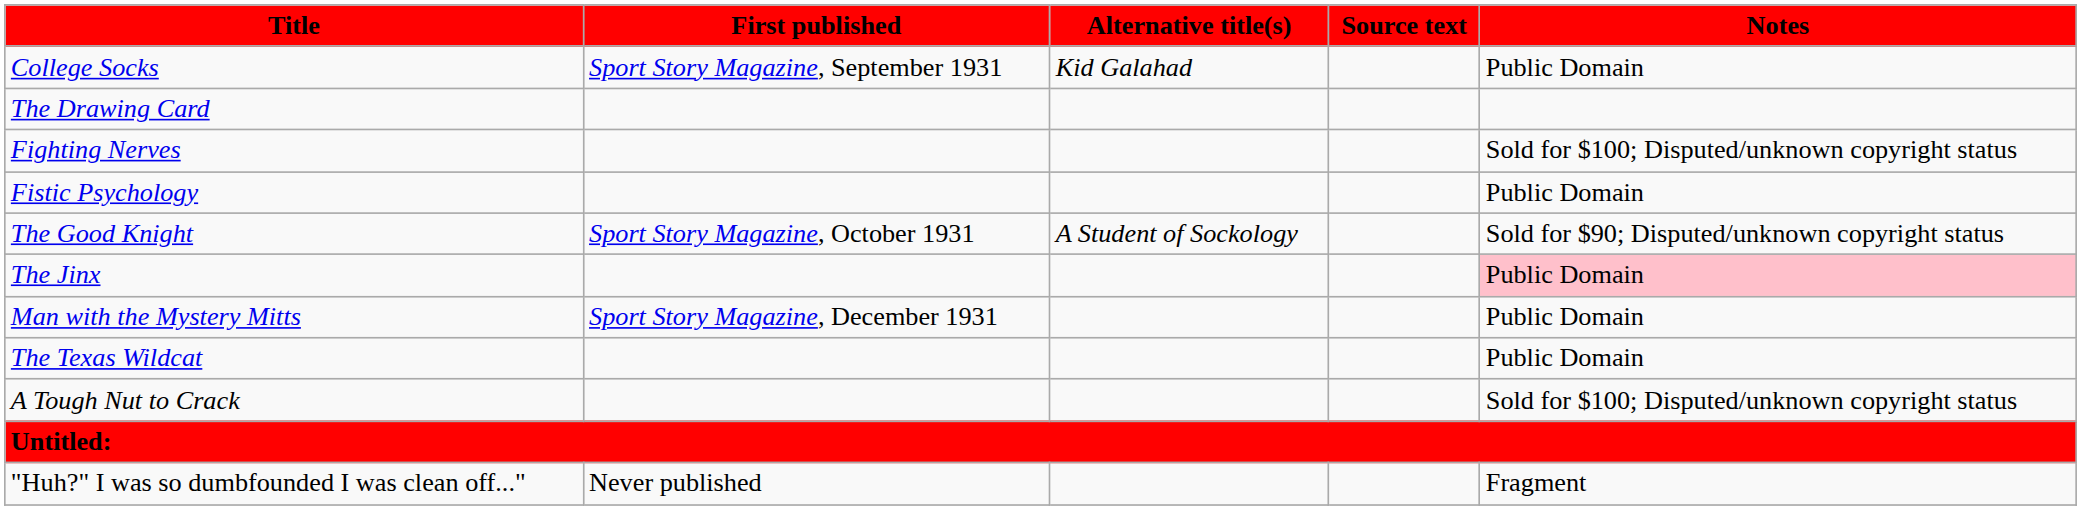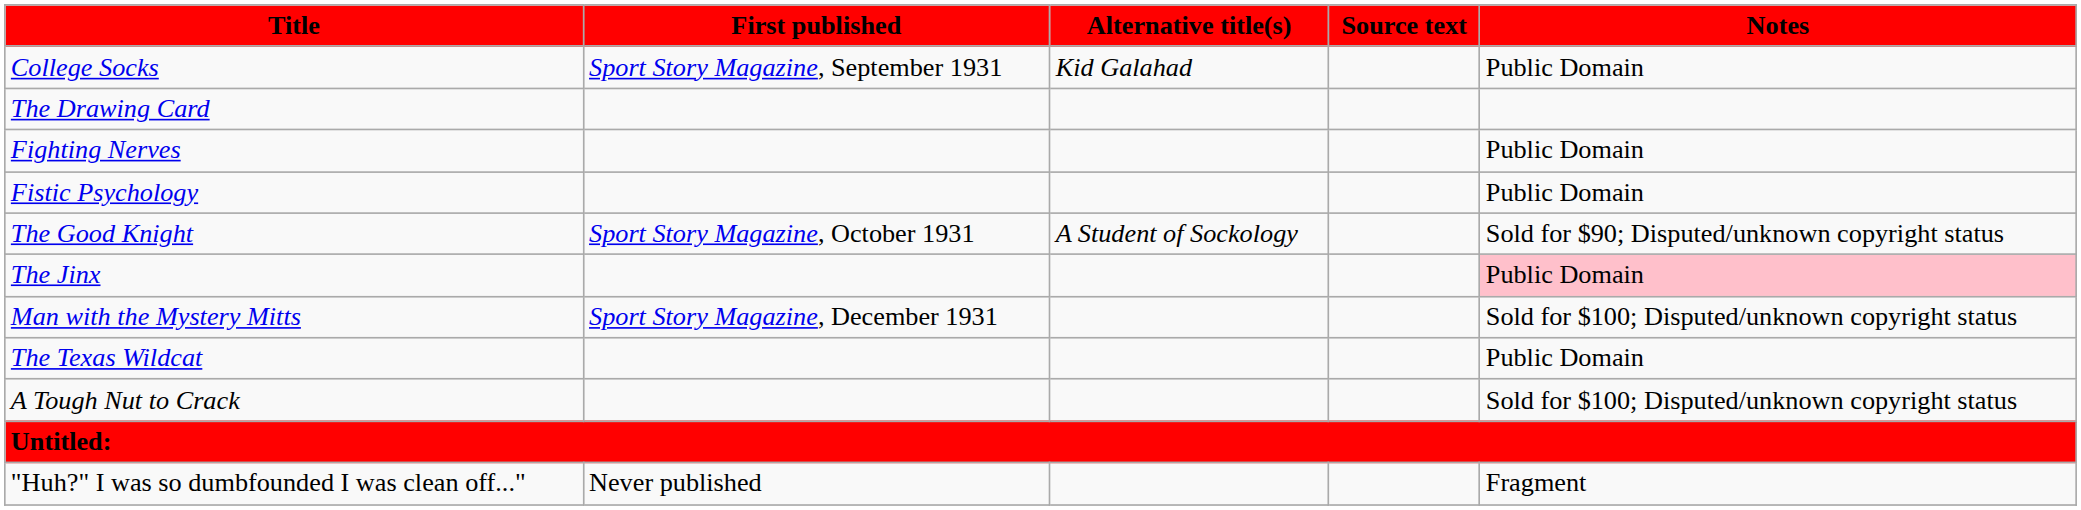 <table class="wikitable" width="100%">
 <tr>
 <th style="background:red;">Title</th>
 <th style="background:red;">First published</th>
 <th style="background:red;">Alternative title(s)</th>
 <th style="background:red;">Source text</th>
 <th style="background:red;">Notes</th>
 </tr>
 <tr>
 <td><em><a href='#'>College Socks</a></em></td>
 <td><em><a href='#'>Sport Story Magazine</a></em>, September 1931</td>
 <td><em>Kid Galahad</em></td>
 <td></td>
 <td>Public Domain</td>
 </tr>
 <tr>
 <td><em><a href='#'>The Drawing Card</a></em></td>
 <td></td>
 <td></td>
 <td></td>
 <td></td>
 </tr>
 <tr>
 <td><em><a href='#'>Fighting Nerves</a></em></td>
 <td></td>
 <td></td>
 <td></td>
-<td>Sold for $100; Disputed/unknown copyright status</td>
+<td>Public Domain</td>
 </tr>
 <tr>
 <td><em><a href='#'>Fistic Psychology</a></em></td>
 <td></td>
 <td></td>
 <td></td>
 <td>Public Domain</td>
 </tr>
 <tr>
 <td><em><a href='#'>The Good Knight</a></em></td>
 <td><em><a href='#'>Sport Story Magazine</a></em>, October 1931</td>
 <td><em>A Student of Sockology</em></td>
 <td></td>
 <td>Sold for $90; Disputed/unknown copyright status</td>
 </tr>
 <tr>
 <td><em><a href='#'>The Jinx</a></em></td>
 <td></td>
 <td></td>
 <td></td>
 <td style="background: pink;">Public Domain</td>
 </tr>
 <tr>
 <td><em><a href='#'>Man with the Mystery Mitts</a></em></td>
 <td><em><a href='#'>Sport Story Magazine</a></em>, December 1931</td>
 <td></td>
 <td></td>
-<td>Public Domain</td>
+<td>Sold for $100; Disputed/unknown copyright status</td>
 </tr>
 <tr>
 <td><em><a href='#'>The Texas Wildcat</a></em></td>
 <td></td>
 <td></td>
 <td></td>
 <td>Public Domain</td>
 </tr>
 <tr>
 <td><em>A Tough Nut to Crack</em></td>
 <td></td>
 <td></td>
 <td></td>
 <td>Sold for $100; Disputed/unknown copyright status</td>
 </tr>
 <tr>
 <td colspan="5" style="background:red;"><strong>Untitled:</strong></td>
 </tr>
 <tr>
 <td>"Huh?" I was so dumbfounded I was clean off..."</td>
 <td>Never published</td>
 <td></td>
 <td></td>
 <td>Fragment</td>
 </tr>
 </table>
